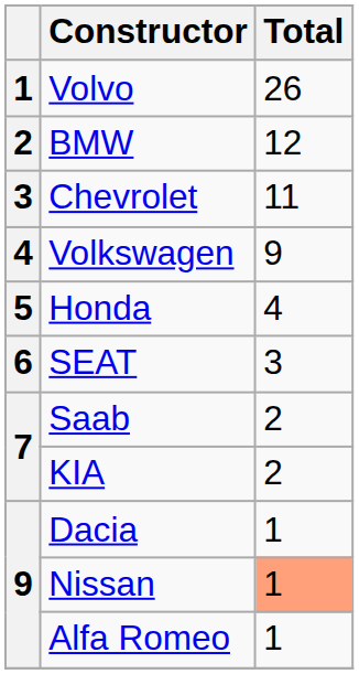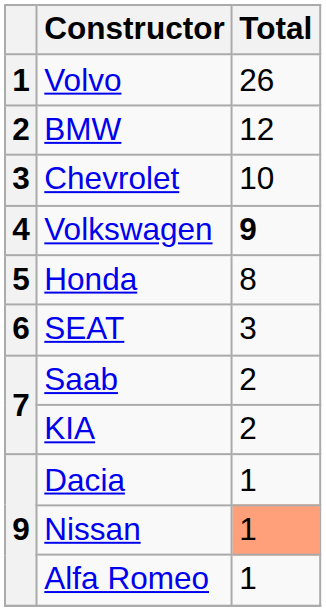 <table class="wikitable" style="font-size:100%;">
 <tr>
 <th></th>
 <th>Constructor</th>
 <th>Total</th>
 </tr>
 <tr>
 <th>1</th>
 <td> <a href='#'>Volvo</a></td>
 <td>26</td>
 </tr>
 <tr>
 <th>2</th>
 <td> <a href='#'>BMW</a></td>
 <td>12</td>
 </tr>
 <tr>
 <th>3</th>
 <td> <a href='#'>Chevrolet</a></td>
-<td>11</td>
+<td>10</td>
 </tr>
 <tr>
 <th>4</th>
 <td> <a href='#'>Volkswagen</a></td>
-<td>9</td>
+<td><strong>9</strong></td>
 </tr>
 <tr>
 <th>5</th>
 <td> <a href='#'>Honda</a></td>
-<td>4</td>
+<td>8</td>
 </tr>
 <tr>
 <th>6</th>
 <td> <a href='#'>SEAT</a></td>
 <td>3</td>
 </tr>
 <tr>
 <th rowspan="2">7</th>
 <td> <a href='#'>Saab</a></td>
 <td>2</td>
 </tr>
 <tr>
 <td> <a href='#'>KIA</a></td>
 <td>2</td>
 </tr>
 <tr>
 <th rowspan="3">9</th>
 <td> <a href='#'>Dacia</a></td>
 <td>1</td>
 </tr>
 <tr>
 <td> <a href='#'>Nissan</a></td>
 <td style="background: lightsalmon;">1</td>
 </tr>
 <tr>
 <td> <a href='#'>Alfa Romeo</a></td>
 <td>1</td>
 </tr>
 <tr>
 </tr>
 </table>
